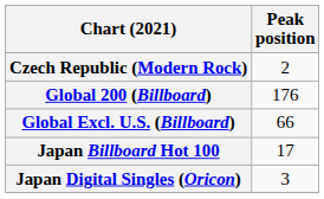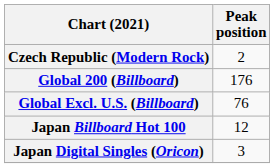 <table class="wikitable sortable plainrowheaders" style="text-align:center">
 <tr>
 <th scope="col">Chart (2021)</th>
 <th scope="col">Peak<br> position</th>
 </tr>
 <tr>
 <th scope="row">Czech Republic (<a href='#'>Modern Rock</a>)</th>
 <td>2</td>
 </tr>
 <tr>
 <th scope="row"><a href='#'>Global 200</a> (<em><a href='#'>Billboard</a></em>)</th>
 <td>176</td>
 </tr>
 <tr>
 <th scope="row"><a href='#'>Global Excl. U.S.</a> (<em><a href='#'>Billboard</a></em>)</th>
-<td>66</td>
+<td>76</td>
 </tr>
 <tr>
 <th scope="row">Japan <a href='#'><em>Billboard</em> Hot 100</a></th>
-<td>17</td>
+<td>12</td>
 </tr>
 <tr>
 <th scope="row">Japan <a href='#'>Digital Singles</a> (<em><a href='#'>Oricon</a></em>)</th>
 <td>3</td>
 </tr>
 <tr>
 </tr>
 </table>
